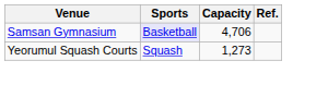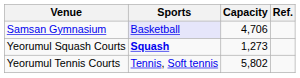 <table class=wikitable>
 <tr>
 <th>Venue</th>
 <th>Sports</th>
 <th>Capacity</th>
 <th>Ref.</th>
 </tr>
 <tr>
 <td><a href='#'>Samsan Gymnasium</a></td>
 <td style="background: lavender;"><a href='#'>Basketball</a></td>
 <td align=right>4,706</td>
 <td></td>
 </tr>
 <tr>
 <td>Yeorumul Squash Courts</td>
-<td><a href='#'>Squash</a></td>
+<td><strong><a href='#'>Squash</a></strong></td>
 <td align=right>1,273</td>
 <td></td>
 </tr>
+<tr>
+<td>Yeorumul Tennis Courts</td>
+<td><a href='#'>Tennis</a>, <a href='#'>Soft tennis</a></td>
+<td align=right>5,802</td>
+<td></td>
+</tr>
 </table>
